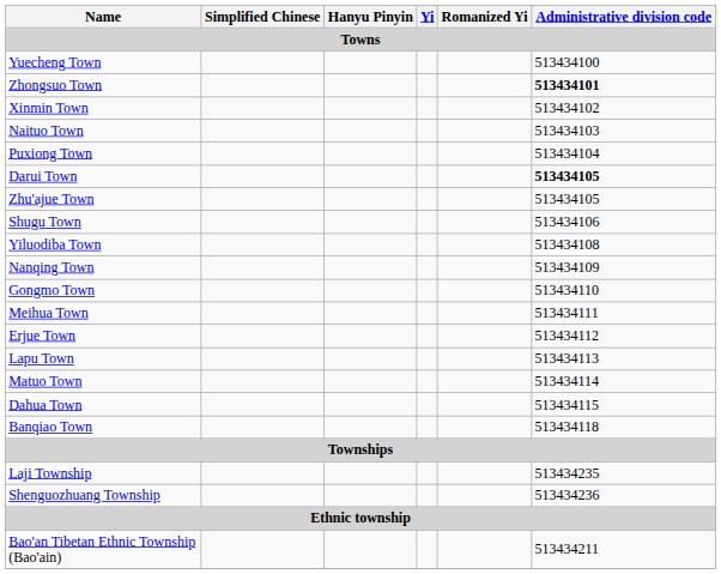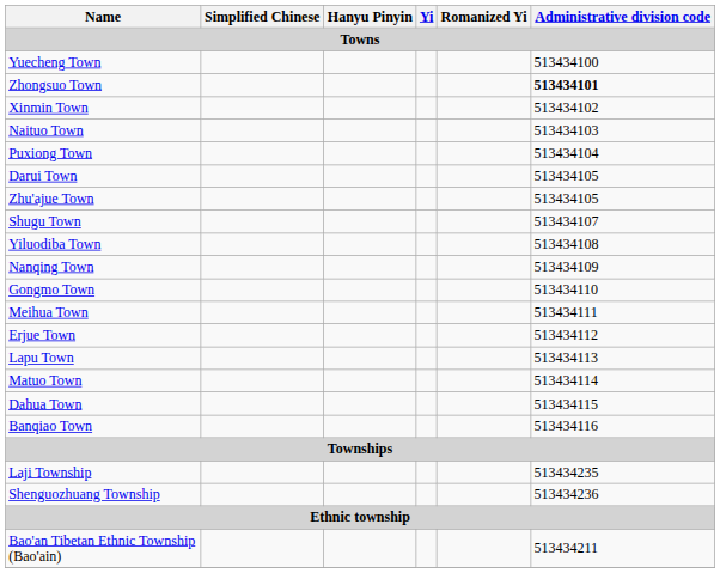 <table class="wikitable" align="center" style="width:50%; border="1">
 <tr>
 <th>Name</th>
 <th>Simplified Chinese</th>
 <th>Hanyu Pinyin</th>
 <th><a href='#'>Yi</a></th>
 <th>Romanized Yi</th>
 <th><a href='#'>Administrative division code</a></th>
 </tr>
 <tr>
 <td colspan="7"  style="text-align:center; background:#d3d3d3;"><strong>Towns</strong></td>
 </tr>
 <tr --------->
 <td><a href='#'>Yuecheng Town</a></td>
 <td></td>
 <td></td>
 <td></td>
 <td></td>
 <td>513434100</td>
 </tr>
 <tr>
 <td><a href='#'>Zhongsuo Town</a></td>
 <td></td>
 <td></td>
 <td></td>
 <td></td>
 <td><strong>513434101</strong></td>
 </tr>
 <tr>
 <td><a href='#'>Xinmin Town</a></td>
 <td></td>
 <td></td>
 <td></td>
 <td></td>
 <td>513434102</td>
 </tr>
 <tr>
 <td><a href='#'>Naituo Town</a></td>
 <td></td>
 <td></td>
 <td></td>
 <td></td>
 <td>513434103</td>
 </tr>
 <tr>
 <td><a href='#'>Puxiong Town</a></td>
 <td></td>
 <td></td>
 <td></td>
 <td></td>
 <td>513434104</td>
 </tr>
 <tr>
 <td><a href='#'>Darui Town</a></td>
 <td></td>
 <td></td>
 <td></td>
 <td></td>
-<td><strong>513434105</strong></td>
+<td>513434105</td>
 </tr>
 <tr>
 <td><a href='#'>Zhu'ajue Town</a></td>
 <td></td>
 <td></td>
 <td></td>
 <td></td>
 <td>513434105</td>
 </tr>
 <tr>
 <td><a href='#'>Shugu Town</a></td>
 <td></td>
 <td></td>
 <td></td>
 <td></td>
-<td>513434106</td>
+<td>513434107</td>
 </tr>
 <tr>
 <td><a href='#'>Yiluodiba Town</a></td>
 <td></td>
 <td></td>
 <td></td>
 <td></td>
 <td>513434108</td>
 </tr>
 <tr>
 <td><a href='#'>Nanqing Town</a></td>
 <td></td>
 <td></td>
 <td></td>
 <td></td>
 <td>513434109</td>
 </tr>
 <tr>
 <td><a href='#'>Gongmo Town</a></td>
 <td></td>
 <td></td>
 <td></td>
 <td></td>
 <td>513434110</td>
 </tr>
 <tr>
 <td><a href='#'>Meihua Town</a></td>
 <td></td>
 <td></td>
 <td></td>
 <td></td>
 <td>513434111</td>
 </tr>
 <tr>
 <td><a href='#'>Erjue Town</a></td>
 <td></td>
 <td></td>
 <td></td>
 <td></td>
 <td>513434112</td>
 </tr>
 <tr>
 <td><a href='#'>Lapu Town</a></td>
 <td></td>
 <td></td>
 <td></td>
 <td></td>
 <td>513434113</td>
 </tr>
 <tr>
 <td><a href='#'>Matuo Town</a></td>
 <td></td>
 <td></td>
 <td></td>
 <td></td>
 <td>513434114</td>
 </tr>
 <tr>
 <td><a href='#'>Dahua Town</a></td>
 <td></td>
 <td></td>
 <td></td>
 <td></td>
 <td>513434115</td>
 </tr>
 <tr>
 <td><a href='#'>Banqiao Town</a></td>
 <td></td>
 <td></td>
 <td></td>
 <td></td>
-<td>513434118</td>
+<td>513434116</td>
 </tr>
 <tr>
 <td colspan="7"  style="text-align:center; background:#d3d3d3;"><strong>Townships</strong></td>
 </tr>
 <tr --------->
 <td><a href='#'>Laji Township</a></td>
 <td></td>
 <td></td>
 <td></td>
 <td></td>
 <td>513434235</td>
 </tr>
 <tr>
 <td><a href='#'>Shenguozhuang Township</a></td>
 <td></td>
 <td></td>
 <td></td>
 <td></td>
 <td>513434236</td>
 </tr>
 <tr>
 <td colspan="7"  style="text-align:center; background:#d3d3d3;"><strong>Ethnic township</strong></td>
 </tr>
 <tr --------->
 <td><a href='#'>Bao'an Tibetan Ethnic Township</a><br>(Bao'ain)</td>
 <td></td>
 <td></td>
 <td></td>
 <td></td>
 <td>513434211</td>
 </tr>
 <tr>
 </tr>
 </table>
